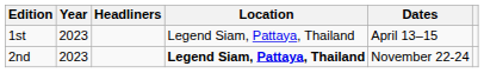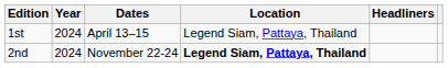 <table class="wikitable sortable">
 <tr>
 <th>Edition</th>
 <th>Year</th>
+<th>Dates</th>
+<th>Location</th>
 <th class="unsortable">Headliners</th>
-<th>Location</th>
-<th>Dates</th>
 <th class="unsortable"></th>
 </tr>
 <tr>
 <td>1st</td>
-<td>2023</td>
+<td>2024</td>
+<td>April 13–15</td>
+<td>Legend Siam, <a href='#'>Pattaya</a>, Thailand</td>
 <td></td>
-<td>Legend Siam, <a href='#'>Pattaya</a>, Thailand</td>
-<td>April 13–15</td>
 <td align="center"></td>
 </tr>
 <tr>
 <td>2nd</td>
-<td>2023</td>
+<td>2024</td>
+<td>November 22-24</td>
+<td><strong>Legend Siam, <a href='#'>Pattaya</a>, Thailand</strong></td>
 <td></td>
-<td><strong>Legend Siam, <a href='#'>Pattaya</a>, Thailand</strong></td>
-<td>November 22-24</td>
 <td align="center"></td>
 </tr>
 </table>
